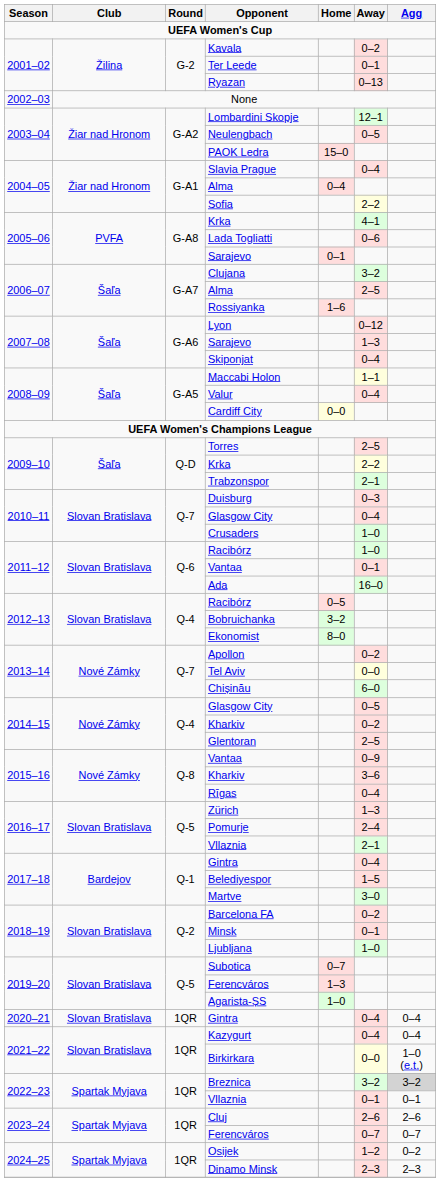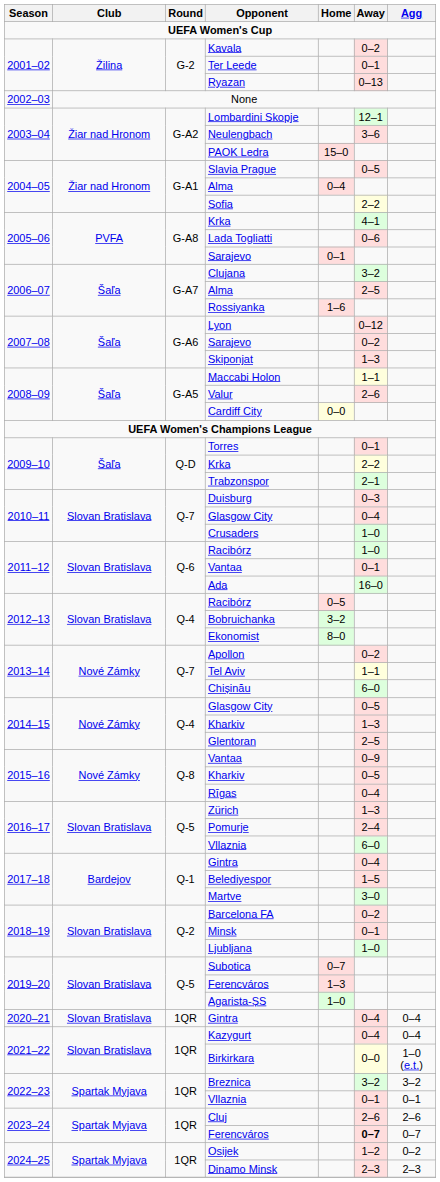 <table class="wikitable" style="font-size:95%; text-align: center">
 <tr>
 <th width="60">Season</th>
 <th width="150">Club</th>
 <th width="30">Round</th>
 <th width="150">Opponent</th>
 <th width="30">Home</th>
 <th width="30">Away</th>
 <th width="60"><a href='#'>Agg</a></th>
 </tr>
 <tr>
 <td colspan="7" align="center"><strong>UEFA Women's Cup</strong></td>
 </tr>
 <tr>
 <td rowspan=3><a href='#'>2001–02</a></td>
 <td rowspan=3><a href='#'>Žilina</a></td>
 <td rowspan=3>G-2</td>
 <td align="left"><a href='#'>Kavala</a></td>
 <td></td>
 <td bgcolor="FFDDDD">0–2</td>
 <td></td>
 </tr>
 <tr>
 <td align="left"><a href='#'>Ter Leede</a></td>
 <td></td>
 <td bgcolor="FFDDDD">0–1</td>
 <td></td>
 </tr>
 <tr>
 <td align="left"><a href='#'>Ryazan</a></td>
 <td></td>
 <td bgcolor="FFDDDD">0–13</td>
 <td></td>
 </tr>
 <tr>
 <td rowspan=1><a href='#'>2002–03</a></td>
 <td colspan=6>None</td>
 </tr>
 <tr>
 <td rowspan=3><a href='#'>2003–04</a></td>
 <td rowspan=3><a href='#'>Žiar nad Hronom</a></td>
 <td rowspan=3>G-A2</td>
 <td align="left"><a href='#'>Lombardini Skopje</a></td>
 <td></td>
 <td bgcolor="DDFFDD">12–1</td>
 <td></td>
 </tr>
 <tr>
 <td align="left"><a href='#'>Neulengbach</a></td>
 <td></td>
-<td bgcolor="FFDDDD">0–5</td>
+<td bgcolor="FFDDDD">3–6</td>
 <td></td>
 </tr>
 <tr>
 <td align="left"><a href='#'>PAOK Ledra</a></td>
 <td bgcolor="FFDDDD">15–0</td>
 <td></td>
 <td></td>
 </tr>
 <tr>
 <td rowspan=3><a href='#'>2004–05</a></td>
 <td rowspan=3><a href='#'>Žiar nad Hronom</a></td>
 <td rowspan=3>G-A1</td>
 <td align="left"><a href='#'>Slavia Prague</a></td>
 <td></td>
-<td bgcolor="FFDDDD">0–4</td>
+<td bgcolor="FFDDDD">0–5</td>
 <td></td>
 </tr>
 <tr>
 <td align="left"><a href='#'>Alma</a></td>
 <td bgcolor="FFDDDD">0–4</td>
 <td></td>
 <td></td>
 </tr>
 <tr>
 <td align="left"><a href='#'>Sofia</a></td>
 <td></td>
 <td bgcolor="FFFFDD">2–2</td>
 <td></td>
 </tr>
 <tr>
 <td rowspan=3><a href='#'>2005–06</a></td>
 <td rowspan=3><a href='#'>PVFA</a></td>
 <td rowspan=3>G-A8</td>
 <td align="left"><a href='#'>Krka</a></td>
 <td></td>
 <td bgcolor="DDFFDD">4–1</td>
 <td></td>
 </tr>
 <tr>
 <td align="left"><a href='#'>Lada Togliatti</a></td>
 <td></td>
 <td bgcolor="FFDDDD">0–6</td>
 <td></td>
 </tr>
 <tr>
 <td align="left"><a href='#'>Sarajevo</a></td>
 <td bgcolor="FFDDDD">0–1</td>
 <td></td>
 <td></td>
 </tr>
 <tr>
 <td rowspan=3><a href='#'>2006–07</a></td>
 <td rowspan=3><a href='#'>Šaľa</a></td>
 <td rowspan=3>G-A7</td>
 <td align="left"><a href='#'>Clujana</a></td>
 <td></td>
 <td bgcolor="DDFFDD">3–2</td>
 <td></td>
 </tr>
 <tr>
 <td align="left"><a href='#'>Alma</a></td>
 <td></td>
 <td bgcolor="FFDDDD">2–5</td>
 <td></td>
 </tr>
 <tr>
 <td align="left"><a href='#'>Rossiyanka</a></td>
 <td bgcolor="FFDDDD">1–6</td>
 <td></td>
 <td></td>
 </tr>
 <tr>
 <td rowspan=3><a href='#'>2007–08</a></td>
 <td rowspan=3><a href='#'>Šaľa</a></td>
 <td rowspan=3>G-A6</td>
 <td align="left"><a href='#'>Lyon</a></td>
 <td></td>
 <td bgcolor="FFDDDD">0–12</td>
 <td></td>
 </tr>
 <tr>
 <td align="left"><a href='#'>Sarajevo</a></td>
 <td></td>
-<td bgcolor="FFDDDD">1–3</td>
+<td bgcolor="FFDDDD">0–2</td>
 <td></td>
 </tr>
 <tr>
 <td align="left"><a href='#'>Skiponjat</a></td>
 <td></td>
-<td bgcolor="FFDDDD">0–4</td>
+<td bgcolor="FFDDDD">1–3</td>
 <td></td>
 </tr>
 <tr>
 <td rowspan=3><a href='#'>2008–09</a></td>
 <td rowspan=3><a href='#'>Šaľa</a></td>
 <td rowspan=3>G-A5</td>
 <td align="left"><a href='#'>Maccabi Holon</a></td>
 <td></td>
 <td bgcolor="FFFFDD">1–1</td>
 <td></td>
 </tr>
 <tr>
 <td align="left"><a href='#'>Valur</a></td>
 <td></td>
-<td bgcolor="FFDDDD">0–4</td>
+<td bgcolor="FFDDDD">2–6</td>
 <td></td>
 </tr>
 <tr>
 <td align="left"><a href='#'>Cardiff City</a></td>
 <td bgcolor="FFFFDD">0–0</td>
 <td></td>
 <td></td>
 </tr>
 <tr>
 <td colspan="7" align="center"><strong>UEFA Women's Champions League</strong></td>
 </tr>
 <tr>
 <td rowspan=3><a href='#'>2009–10</a></td>
 <td rowspan=3><a href='#'>Šaľa</a></td>
 <td rowspan=3>Q-D</td>
 <td align="left"><a href='#'>Torres</a></td>
 <td></td>
-<td bgcolor="FFDDDD">2–5</td>
+<td bgcolor="FFDDDD">0–1</td>
 <td></td>
 </tr>
 <tr>
 <td align="left"><a href='#'>Krka</a></td>
 <td></td>
 <td bgcolor="FFFFDD">2–2</td>
 <td></td>
 </tr>
 <tr>
 <td align="left"><a href='#'>Trabzonspor</a></td>
 <td></td>
 <td bgcolor="DDFFDD">2–1</td>
 <td></td>
 </tr>
 <tr>
 <td rowspan=3><a href='#'>2010–11</a></td>
 <td rowspan=3><a href='#'>Slovan Bratislava</a></td>
 <td rowspan=3>Q-7</td>
 <td align="left"><a href='#'>Duisburg</a></td>
 <td></td>
 <td bgcolor="FFDDDD">0–3</td>
 <td></td>
 </tr>
 <tr>
 <td align="left"><a href='#'>Glasgow City</a></td>
 <td></td>
 <td bgcolor="FFDDDD">0–4</td>
 <td></td>
 </tr>
 <tr>
 <td align="left"><a href='#'>Crusaders</a></td>
 <td></td>
 <td bgcolor="DDFFDD">1–0</td>
 <td></td>
 </tr>
 <tr>
 <td rowspan=3><a href='#'>2011–12</a></td>
 <td rowspan=3><a href='#'>Slovan Bratislava</a></td>
 <td rowspan=3>Q-6</td>
 <td align="left"><a href='#'>Racibórz</a></td>
 <td></td>
 <td bgcolor="DDFFDD">1–0</td>
 <td></td>
 </tr>
 <tr>
 <td align="left"><a href='#'>Vantaa</a></td>
 <td></td>
 <td bgcolor="FFDDDD">0–1</td>
 <td></td>
 </tr>
 <tr>
 <td align="left"><a href='#'>Ada</a></td>
 <td></td>
 <td bgcolor="DDFFDD">16–0</td>
 <td></td>
 </tr>
 <tr>
 <td rowspan=3><a href='#'>2012–13</a></td>
 <td rowspan=3><a href='#'>Slovan Bratislava</a></td>
 <td rowspan=3>Q-4</td>
 <td align="left"><a href='#'>Racibórz</a></td>
 <td bgcolor="FFDDDD">0–5</td>
 <td></td>
 <td></td>
 </tr>
 <tr>
 <td align="left"><a href='#'>Bobruichanka</a></td>
 <td bgcolor="DDFFDD">3–2</td>
 <td></td>
 <td></td>
 </tr>
 <tr>
 <td align="left"><a href='#'>Ekonomist</a></td>
 <td bgcolor="DDFFDD">8–0</td>
 <td></td>
 <td></td>
 </tr>
 <tr>
 <td rowspan=3><a href='#'>2013–14</a></td>
 <td rowspan=3><a href='#'>Nové Zámky</a></td>
 <td rowspan=3>Q-7</td>
 <td align="left"><a href='#'>Apollon</a></td>
 <td></td>
 <td bgcolor="FFDDDD">0–2</td>
 <td></td>
 </tr>
 <tr>
 <td align="left"><a href='#'>Tel Aviv</a></td>
 <td></td>
-<td bgcolor="FFFFDD">0–0</td>
+<td bgcolor="FFFFDD">1–1</td>
 <td></td>
 </tr>
 <tr>
 <td align="left"><a href='#'>Chișinău</a></td>
 <td></td>
 <td bgcolor="DDFFDD">6–0</td>
 <td></td>
 </tr>
 <tr>
 <td rowspan=3><a href='#'>2014–15</a></td>
 <td rowspan=3><a href='#'>Nové Zámky</a></td>
 <td rowspan=3>Q-4</td>
 <td align="left"><a href='#'>Glasgow City</a></td>
 <td></td>
 <td bgcolor="FFDDDD">0–5</td>
 <td></td>
 </tr>
 <tr>
 <td align="left"><a href='#'>Kharkiv</a></td>
 <td></td>
-<td bgcolor="FFDDDD">0–2</td>
+<td bgcolor="FFDDDD">1–3</td>
 <td></td>
 </tr>
 <tr>
 <td align="left"><a href='#'>Glentoran</a></td>
 <td></td>
 <td bgcolor="FFDDDD">2–5</td>
 <td></td>
 </tr>
 <tr>
 <td rowspan=3><a href='#'>2015–16</a></td>
 <td rowspan=3><a href='#'>Nové Zámky</a></td>
 <td rowspan=3>Q-8</td>
 <td align="left"><a href='#'>Vantaa</a></td>
 <td></td>
 <td bgcolor="FFDDDD">0–9</td>
 <td></td>
 </tr>
 <tr>
 <td align="left"><a href='#'>Kharkiv</a></td>
 <td></td>
-<td bgcolor="FFDDDD">3–6</td>
+<td bgcolor="FFDDDD">0–5</td>
 <td></td>
 </tr>
 <tr>
 <td align="left"><a href='#'>Rīgas</a></td>
 <td></td>
 <td bgcolor="FFDDDD">0–4</td>
 <td></td>
 </tr>
 <tr>
 <td rowspan=3><a href='#'>2016–17</a></td>
 <td rowspan=3><a href='#'>Slovan Bratislava</a></td>
 <td rowspan=3>Q-5</td>
 <td align="left"><a href='#'>Zürich</a></td>
 <td></td>
 <td bgcolor="FFDDDD">1–3</td>
 <td></td>
 </tr>
 <tr>
 <td align="left"><a href='#'>Pomurje</a></td>
 <td></td>
 <td bgcolor="FFDDDD">2–4</td>
 <td></td>
 </tr>
 <tr>
 <td align="left"><a href='#'>Vllaznia</a></td>
 <td></td>
-<td bgcolor="DDFFDD">2–1</td>
+<td bgcolor="DDFFDD">6–0</td>
 <td></td>
 </tr>
 <tr>
 <td rowspan=3><a href='#'>2017–18</a></td>
 <td rowspan=3><a href='#'>Bardejov</a></td>
 <td rowspan=3>Q-1</td>
 <td align="left"><a href='#'>Gintra</a></td>
 <td></td>
 <td bgcolor="FFDDDD">0–4</td>
 <td></td>
 </tr>
 <tr>
 <td align="left"><a href='#'>Belediyespor</a></td>
 <td></td>
 <td bgcolor="FFDDDD">1–5</td>
 <td></td>
 </tr>
 <tr>
 <td align="left"><a href='#'>Martve</a></td>
 <td></td>
 <td bgcolor="DDFFDD">3–0</td>
 <td></td>
 </tr>
 <tr>
 <td rowspan=3><a href='#'>2018–19</a></td>
 <td rowspan=3><a href='#'>Slovan Bratislava</a></td>
 <td rowspan=3>Q-2</td>
 <td align="left"><a href='#'>Barcelona FA</a></td>
 <td></td>
 <td bgcolor="FFDDDD">0–2</td>
 <td></td>
 </tr>
 <tr>
 <td align="left"><a href='#'>Minsk</a></td>
 <td></td>
 <td bgcolor="FFDDDD">0–1</td>
 <td></td>
 </tr>
 <tr>
 <td align="left"><a href='#'>Ljubljana</a></td>
 <td></td>
 <td bgcolor="DDFFDD">1–0</td>
 <td></td>
 </tr>
 <tr>
 <td rowspan=3><a href='#'>2019–20</a></td>
 <td rowspan=3><a href='#'>Slovan Bratislava</a></td>
 <td rowspan=3>Q-5</td>
 <td align="left"><a href='#'>Subotica</a></td>
 <td bgcolor="FFDDDD">0–7</td>
 <td></td>
 <td></td>
 </tr>
 <tr>
 <td align="left"><a href='#'>Ferencváros</a></td>
 <td bgcolor="FFDDDD">1–3</td>
 <td></td>
 <td></td>
 </tr>
 <tr>
 <td align="left"><a href='#'>Agarista-ȘS</a></td>
 <td bgcolor="DDFFDD">1–0</td>
 <td></td>
 <td></td>
 </tr>
 <tr>
 <td rowspan=1><a href='#'>2020–21</a></td>
 <td rowspan=1><a href='#'>Slovan Bratislava</a></td>
 <td rowspan=1>1QR</td>
 <td align="left"><a href='#'>Gintra</a></td>
 <td></td>
 <td bgcolor="FFDDDD">0–4</td>
 <td>0–4</td>
 </tr>
 <tr>
 <td rowspan=2><a href='#'>2021–22</a></td>
 <td rowspan=2><a href='#'>Slovan Bratislava</a></td>
 <td rowspan=2>1QR</td>
 <td align="left"><a href='#'>Kazygurt</a></td>
 <td></td>
 <td bgcolor="FFDDDD">0–4</td>
 <td>0–4</td>
 </tr>
 <tr>
 <td align="left"><a href='#'>Birkirkara</a></td>
 <td></td>
 <td bgcolor="FFFFDD">0–0</td>
 <td>1–0 (<a href='#'>e.t.</a>)</td>
 </tr>
 <tr>
 <td rowspan=2><a href='#'>2022–23</a></td>
 <td rowspan=2><a href='#'>Spartak Myjava</a></td>
 <td rowspan=2>1QR</td>
 <td align="left"><a href='#'>Breznica</a></td>
 <td></td>
 <td bgcolor="DDFFDD">3–2</td>
-<td style="background: lightgrey;">3–2</td>
+<td>3–2</td>
 </tr>
 <tr>
 <td align="left"><a href='#'>Vllaznia</a></td>
 <td></td>
 <td bgcolor="FFDDDD">0–1</td>
 <td>0–1</td>
 </tr>
 <tr>
 <td rowspan=2><a href='#'>2023–24</a></td>
 <td rowspan=2><a href='#'>Spartak Myjava</a></td>
 <td rowspan=2>1QR</td>
 <td align="left"><a href='#'>Cluj</a></td>
 <td></td>
 <td bgcolor="FFDDDD">2–6</td>
 <td>2–6</td>
 </tr>
 <tr>
 <td align="left"><a href='#'>Ferencváros</a></td>
 <td></td>
-<td bgcolor="FFDDDD">0–7</td>
+<td bgcolor="FFDDDD"><strong>0–7</strong></td>
 <td>0–7</td>
 </tr>
 <tr>
 <td rowspan=2><a href='#'>2024–25</a></td>
 <td rowspan=2><a href='#'>Spartak Myjava</a></td>
 <td rowspan=2>1QR</td>
 <td align="left"><a href='#'>Osijek</a></td>
 <td></td>
 <td bgcolor="FFDDDD">1–2</td>
 <td>0–2</td>
 </tr>
 <tr>
 <td align="left"><a href='#'>Dinamo Minsk</a></td>
 <td></td>
 <td bgcolor="FFDDDD">2–3</td>
 <td>2–3</td>
 </tr>
 <tr>
 </tr>
 </table>
